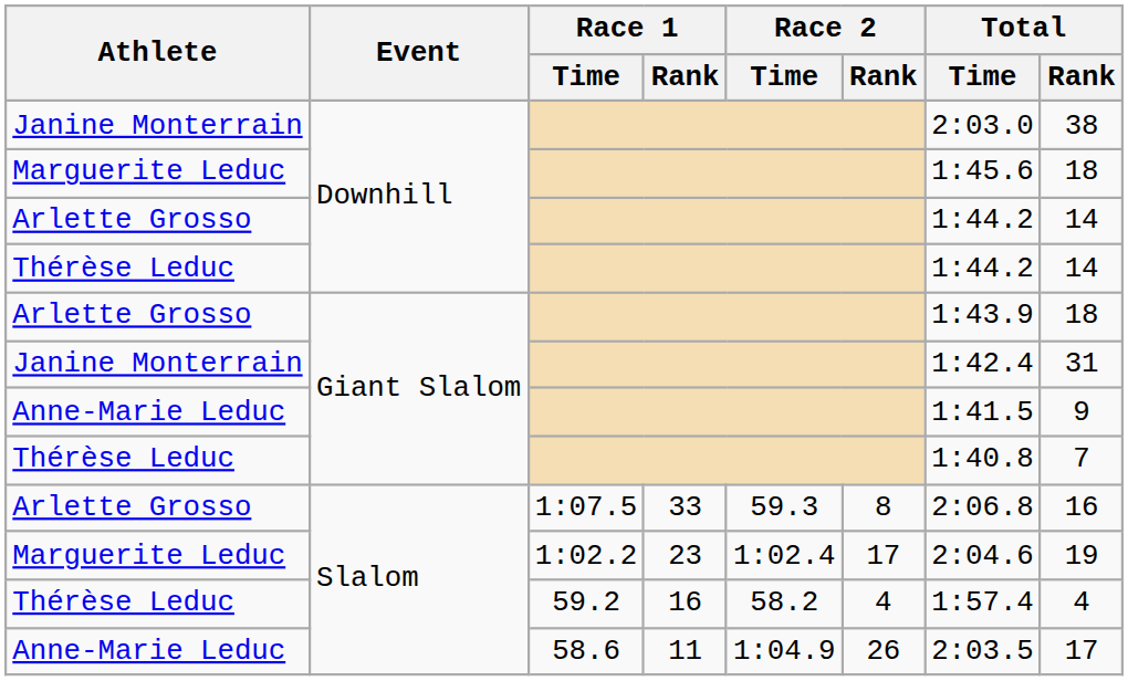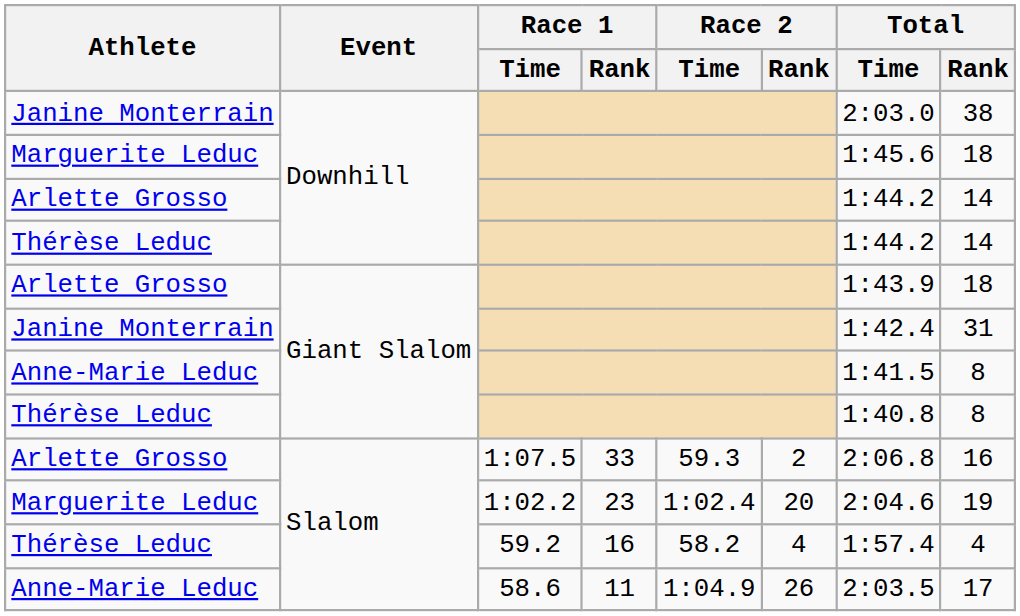 <table class="wikitable" style="font-size:90%">
 <tr>
 <th rowspan="2">Athlete</th>
 <th rowspan="2">Event</th>
 <th colspan="2">Race 1</th>
 <th colspan="2">Race 2</th>
 <th colspan="2">Total</th>
 </tr>
 <tr>
 <th>Time</th>
 <th>Rank</th>
 <th>Time</th>
 <th>Rank</th>
 <th>Time</th>
 <th>Rank</th>
 </tr>
 <tr>
 <td><a href='#'>Janine Monterrain</a></td>
 <td rowspan="4">Downhill</td>
 <td colspan="4" bgcolor="wheat"></td>
 <td align="center">2:03.0</td>
 <td align="center">38</td>
 </tr>
 <tr>
 <td><a href='#'>Marguerite Leduc</a></td>
 <td colspan="4" bgcolor="wheat"></td>
 <td align="center">1:45.6</td>
 <td align="center">18</td>
 </tr>
 <tr>
 <td><a href='#'>Arlette Grosso</a></td>
 <td colspan="4" bgcolor="wheat"></td>
 <td align="center">1:44.2</td>
 <td align="center">14</td>
 </tr>
 <tr>
 <td><a href='#'>Thérèse Leduc</a></td>
 <td colspan="4" bgcolor="wheat"></td>
 <td align="center">1:44.2</td>
 <td align="center">14</td>
 </tr>
 <tr>
 <td><a href='#'>Arlette Grosso</a></td>
 <td rowspan="4">Giant Slalom</td>
 <td colspan="4" bgcolor="wheat"></td>
 <td align="center">1:43.9</td>
 <td align="center">18</td>
 </tr>
 <tr>
 <td><a href='#'>Janine Monterrain</a></td>
 <td colspan="4" bgcolor="wheat"></td>
 <td align="center">1:42.4</td>
 <td align="center">31</td>
 </tr>
 <tr>
 <td><a href='#'>Anne-Marie Leduc</a></td>
 <td colspan="4" bgcolor="wheat"></td>
 <td align="center">1:41.5</td>
-<td align="center">9</td>
+<td align="center">8</td>
 </tr>
 <tr>
 <td><a href='#'>Thérèse Leduc</a></td>
 <td colspan="4" bgcolor="wheat"></td>
 <td align="center">1:40.8</td>
-<td align="center">7</td>
+<td align="center">8</td>
 </tr>
 <tr>
 <td><a href='#'>Arlette Grosso</a></td>
 <td rowspan="4">Slalom</td>
 <td align="center">1:07.5</td>
 <td align="center">33</td>
 <td align="center">59.3</td>
-<td align="center">8</td>
+<td align="center">2</td>
 <td align="center">2:06.8</td>
 <td align="center">16</td>
 </tr>
 <tr>
 <td><a href='#'>Marguerite Leduc</a></td>
 <td align="center">1:02.2</td>
 <td align="center">23</td>
 <td align="center">1:02.4</td>
-<td align="center">17</td>
+<td align="center">20</td>
 <td align="center">2:04.6</td>
 <td align="center">19</td>
 </tr>
 <tr>
 <td><a href='#'>Thérèse Leduc</a></td>
 <td align="center">59.2</td>
 <td align="center">16</td>
 <td align="center">58.2</td>
 <td align="center">4</td>
 <td align="center">1:57.4</td>
 <td align="center">4</td>
 </tr>
 <tr>
 <td><a href='#'>Anne-Marie Leduc</a></td>
 <td align="center">58.6</td>
 <td align="center">11</td>
 <td align="center">1:04.9</td>
 <td align="center">26</td>
 <td align="center">2:03.5</td>
 <td align="center">17</td>
 </tr>
 </table>
